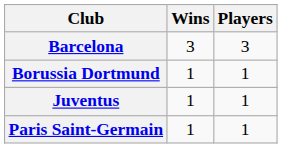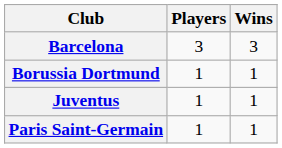 <table class="wikitable plainrowheaders" style="text-align:center">
 <tr>
 <th scope=col>Club</th>
+<th scope=col>Players</th>
 <th scope=col>Wins</th>
-<th scope=col>Players</th>
 </tr>
 <tr>
 <th align="left" scope="row"> <a href='#'>Barcelona</a></th>
 <td align="center">3</td>
 <td align="center">3</td>
 </tr>
 <tr>
 <th align="left" scope="row"> <a href='#'>Borussia Dortmund</a></th>
 <td align="center">1</td>
 <td align="center">1</td>
 </tr>
 <tr>
 <th align="left" scope="row"> <a href='#'>Juventus</a></th>
 <td align="center">1</td>
 <td align="center">1</td>
 </tr>
 <tr>
 <th align="left" scope="row"> <a href='#'>Paris Saint-Germain</a></th>
 <td align="center">1</td>
 <td align="center">1</td>
 </tr>
 </table>
